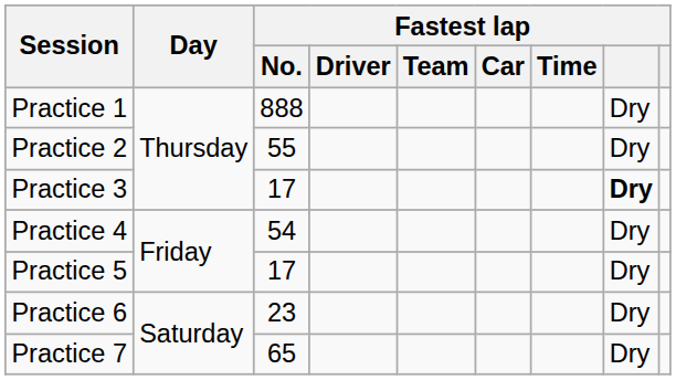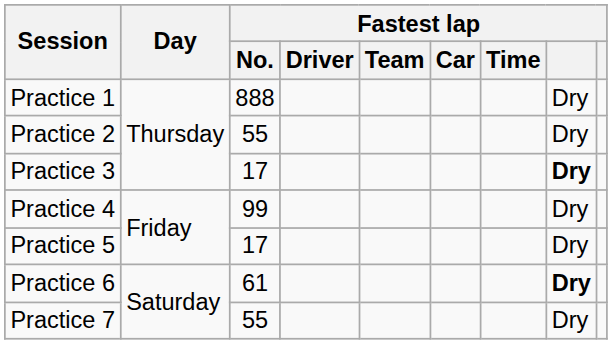 <table class="wikitable" style="font-size: 85%">
 <tr>
 <th rowspan="2">Session</th>
 <th rowspan="2">Day</th>
 <th colspan="7">Fastest lap</th>
 </tr>
 <tr>
 <th>No.</th>
 <th>Driver</th>
 <th>Team</th>
 <th>Car</th>
 <th>Time</th>
 <th></th>
 <th></th>
 </tr>
 <tr>
 <td nowrap>Practice 1</td>
 <td rowspan=3>Thursday</td>
 <td align="center">888</td>
 <td></td>
 <td></td>
 <td></td>
 <td></td>
 <td>Dry</td>
 <td align=center></td>
 </tr>
 <tr>
 <td>Practice 2</td>
 <td align="center">55</td>
 <td></td>
 <td></td>
 <td></td>
 <td></td>
 <td>Dry</td>
 <td align=center></td>
 </tr>
 <tr>
 <td>Practice 3</td>
 <td align="center">17</td>
 <td></td>
 <td></td>
 <td></td>
 <td></td>
 <td><strong>Dry</strong></td>
 <td align=center></td>
 </tr>
 <tr>
 <td>Practice 4</td>
 <td rowspan=2>Friday</td>
-<td align="center">54</td>
+<td align="center">99</td>
 <td></td>
 <td></td>
 <td></td>
 <td></td>
 <td>Dry</td>
 <td align=center></td>
 </tr>
 <tr>
 <td>Practice 5</td>
 <td align="center">17</td>
 <td></td>
 <td></td>
 <td></td>
 <td></td>
 <td>Dry</td>
 <td align=center></td>
 </tr>
 <tr>
 <td>Practice 6</td>
 <td rowspan=2>Saturday</td>
-<td align="center">23</td>
+<td align="center">61</td>
 <td></td>
 <td></td>
 <td></td>
 <td></td>
-<td>Dry</td>
+<td><strong>Dry</strong></td>
 <td align=center></td>
 </tr>
 <tr>
 <td>Practice 7</td>
-<td align="center">65</td>
+<td align="center">55</td>
 <td></td>
 <td></td>
 <td></td>
 <td></td>
 <td>Dry</td>
 <td align=center></td>
 </tr>
 </table>
